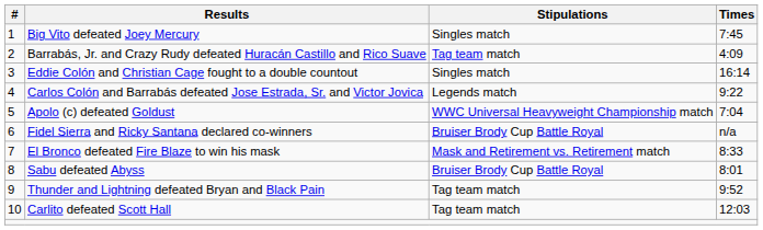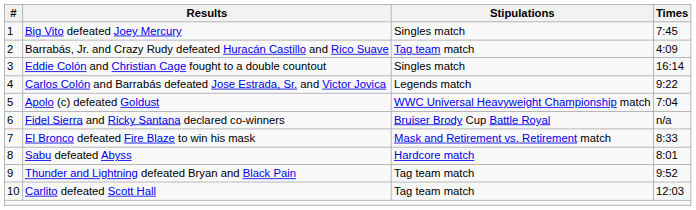 <table style="font-size: 85%" class="wikitable sortable">
 <tr>
 <th><strong>#</strong></th>
 <th><strong>Results</strong></th>
 <th><strong>Stipulations</strong></th>
 <th><strong>Times</strong></th>
 </tr>
 <tr>
 <td>1</td>
 <td><a href='#'>Big Vito</a> defeated <a href='#'>Joey Mercury</a></td>
 <td>Singles match</td>
 <td>7:45</td>
 </tr>
 <tr>
 <td>2</td>
 <td>Barrabás, Jr. and Crazy Rudy defeated <a href='#'>Huracán Castillo</a> and <a href='#'>Rico Suave</a></td>
 <td><a href='#'>Tag team</a> match</td>
 <td>4:09</td>
 </tr>
 <tr>
 <td>3</td>
 <td><a href='#'>Eddie Colón</a> and <a href='#'>Christian Cage</a> fought to a double countout</td>
 <td>Singles match</td>
 <td>16:14</td>
 </tr>
 <tr>
 <td>4</td>
 <td><a href='#'>Carlos Colón</a> and Barrabás defeated <a href='#'>Jose Estrada, Sr.</a> and <a href='#'>Victor Jovica</a></td>
 <td>Legends match</td>
 <td>9:22</td>
 </tr>
 <tr>
 <td>5</td>
 <td><a href='#'>Apolo</a> (c) defeated <a href='#'>Goldust</a></td>
 <td><a href='#'>WWC Universal Heavyweight Championship</a> match</td>
 <td>7:04</td>
 </tr>
 <tr>
 <td>6</td>
 <td><a href='#'>Fidel Sierra</a> and <a href='#'>Ricky Santana</a> declared co-winners</td>
 <td><a href='#'>Bruiser Brody</a> Cup <a href='#'>Battle Royal</a></td>
 <td>n/a</td>
 </tr>
 <tr>
 <td>7</td>
 <td><a href='#'>El Bronco</a> defeated <a href='#'>Fire Blaze</a> to win his mask</td>
 <td><a href='#'>Mask and Retirement vs. Retirement</a> match</td>
 <td>8:33</td>
 </tr>
 <tr>
 <td>8</td>
 <td><a href='#'>Sabu</a> defeated <a href='#'>Abyss</a></td>
-<td><a href='#'>Bruiser Brody</a> Cup <a href='#'>Battle Royal</a></td>
+<td><a href='#'>Hardcore match</a></td>
 <td>8:01</td>
 </tr>
 <tr>
 <td>9</td>
 <td><a href='#'>Thunder and Lightning</a> defeated Bryan and <a href='#'>Black Pain</a></td>
 <td>Tag team match</td>
 <td>9:52</td>
 </tr>
 <tr>
 <td>10</td>
 <td><a href='#'>Carlito</a> defeated <a href='#'>Scott Hall</a></td>
 <td>Tag team match</td>
 <td>12:03</td>
 </tr>
 <tr>
 <td colspan=4></td>
 </tr>
 </table>
